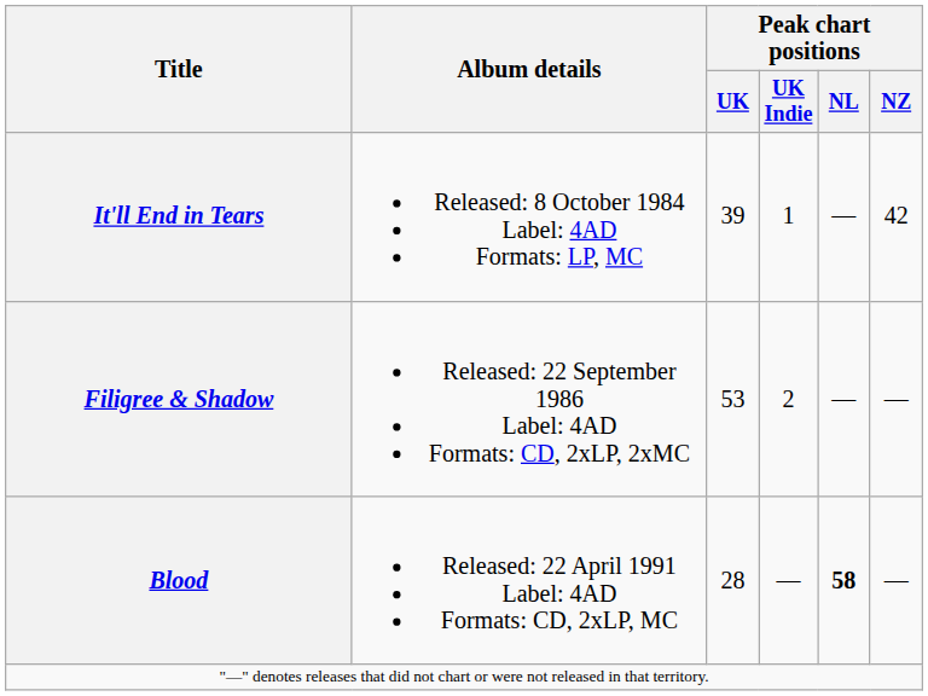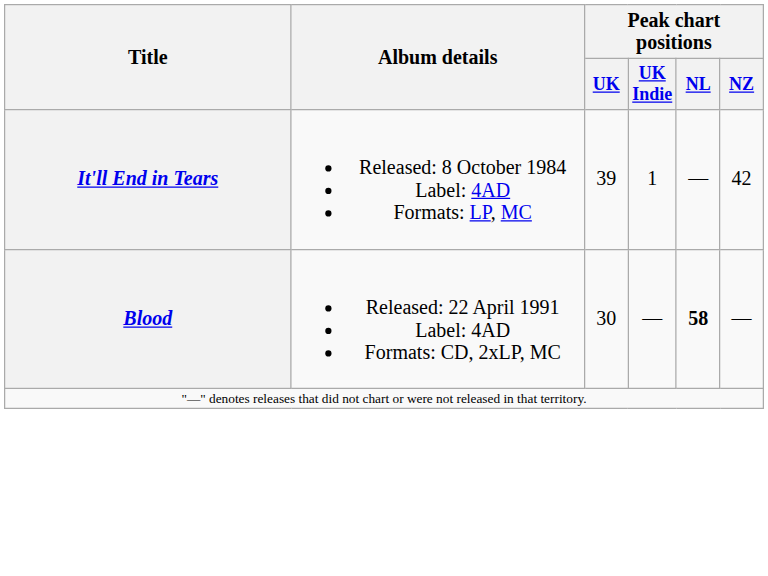 <table class="wikitable plainrowheaders" style="text-align:center;">
 <tr>
 <th rowspan="2" scope="col" style="width:15em;">Title</th>
 <th rowspan="2" scope="col" style="width:15em;">Album details</th>
 <th colspan="4">Peak chart positions</th>
 </tr>
 <tr>
 <th scope="col" style="width:2em;font-size:90%;"><a href='#'>UK</a><br></th>
 <th scope="col" style="width:2em;font-size:90%;"><a href='#'>UK Indie</a><br></th>
 <th scope="col" style="width:2em;font-size:90%;"><a href='#'>NL</a><br></th>
 <th scope="col" style="width:2em;font-size:90%;"><a href='#'>NZ</a><br></th>
 </tr>
 <tr>
 <th scope="row"><em><a href='#'>It'll End in Tears</a></em></th>
 <td><br><ul><li>Released: 8 October 1984</li><li>Label: <a href='#'>4AD</a></li><li>Formats: <a href='#'>LP</a>, <a href='#'>MC</a></li></ul></td>
 <td>39</td>
 <td>1</td>
 <td>—</td>
 <td>42</td>
 </tr>
 <tr>
-<th scope="row"><em><a href='#'>Filigree & Shadow</a></em></th>
-<td><br><ul><li>Released: 22 September 1986</li><li>Label: 4AD</li><li>Formats: <a href='#'>CD</a>, 2xLP, 2xMC</li></ul></td>
-<td>53</td>
-<td>2</td>
-<td>—</td>
-<td>—</td>
-</tr>
-<tr>
 <th scope="row"><em><a href='#'>Blood</a></em></th>
 <td><br><ul><li>Released: 22 April 1991</li><li>Label: 4AD</li><li>Formats: CD, 2xLP, MC</li></ul></td>
-<td>28</td>
+<td>30</td>
 <td>—</td>
 <td><strong>58</strong></td>
 <td>—</td>
 </tr>
 <tr>
 <td colspan="6" style="font-size:8pt">"—" denotes releases that did not chart or were not released in that territory.</td>
 </tr>
 </table>
